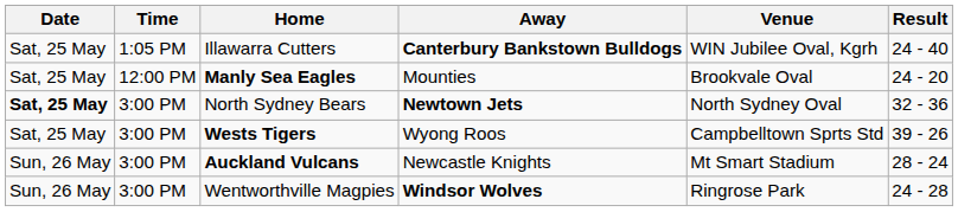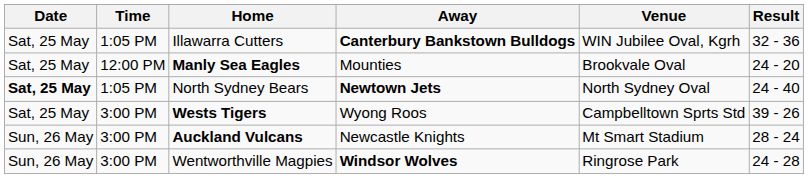 <table align="center" class="wikitable">
 <tr bgcolor="#FF0033">
 </tr>
 <tr>
 <th>Date</th>
 <th>Time</th>
 <th>Home</th>
 <th>Away</th>
 <th>Venue</th>
 <th>Result</th>
 </tr>
 <tr>
 <td>Sat, 25 May</td>
 <td>1:05 PM</td>
 <td>Illawarra Cutters</td>
 <td><strong>Canterbury Bankstown Bulldogs</strong></td>
 <td>WIN Jubilee Oval, Kgrh</td>
-<td>24 - 40</td>
+<td>32 - 36</td>
 </tr>
 <tr>
 <td>Sat, 25 May</td>
 <td>12:00 PM</td>
 <td><strong>Manly Sea Eagles</strong></td>
 <td>Mounties</td>
 <td>Brookvale Oval</td>
 <td>24 - 20</td>
 </tr>
 <tr>
 <td><strong>Sat, 25 May</strong></td>
-<td>3:00 PM</td>
+<td>1:05 PM</td>
 <td>North Sydney Bears</td>
 <td><strong>Newtown Jets</strong></td>
 <td>North Sydney Oval</td>
-<td>32 - 36</td>
+<td>24 - 40</td>
 </tr>
 <tr>
 <td>Sat, 25 May</td>
 <td>3:00 PM</td>
 <td><strong>Wests Tigers</strong></td>
 <td>Wyong Roos</td>
 <td>Campbelltown Sprts Std</td>
 <td>39 - 26</td>
 </tr>
 <tr>
 <td>Sun, 26 May</td>
 <td>3:00 PM</td>
 <td><strong>Auckland Vulcans</strong></td>
 <td>Newcastle Knights</td>
 <td>Mt Smart Stadium</td>
 <td>28 - 24</td>
 </tr>
 <tr>
 <td>Sun, 26 May</td>
 <td>3:00 PM</td>
 <td>Wentworthville Magpies</td>
 <td><strong>Windsor Wolves</strong></td>
 <td>Ringrose Park</td>
 <td>24 - 28</td>
 </tr>
 </table>
